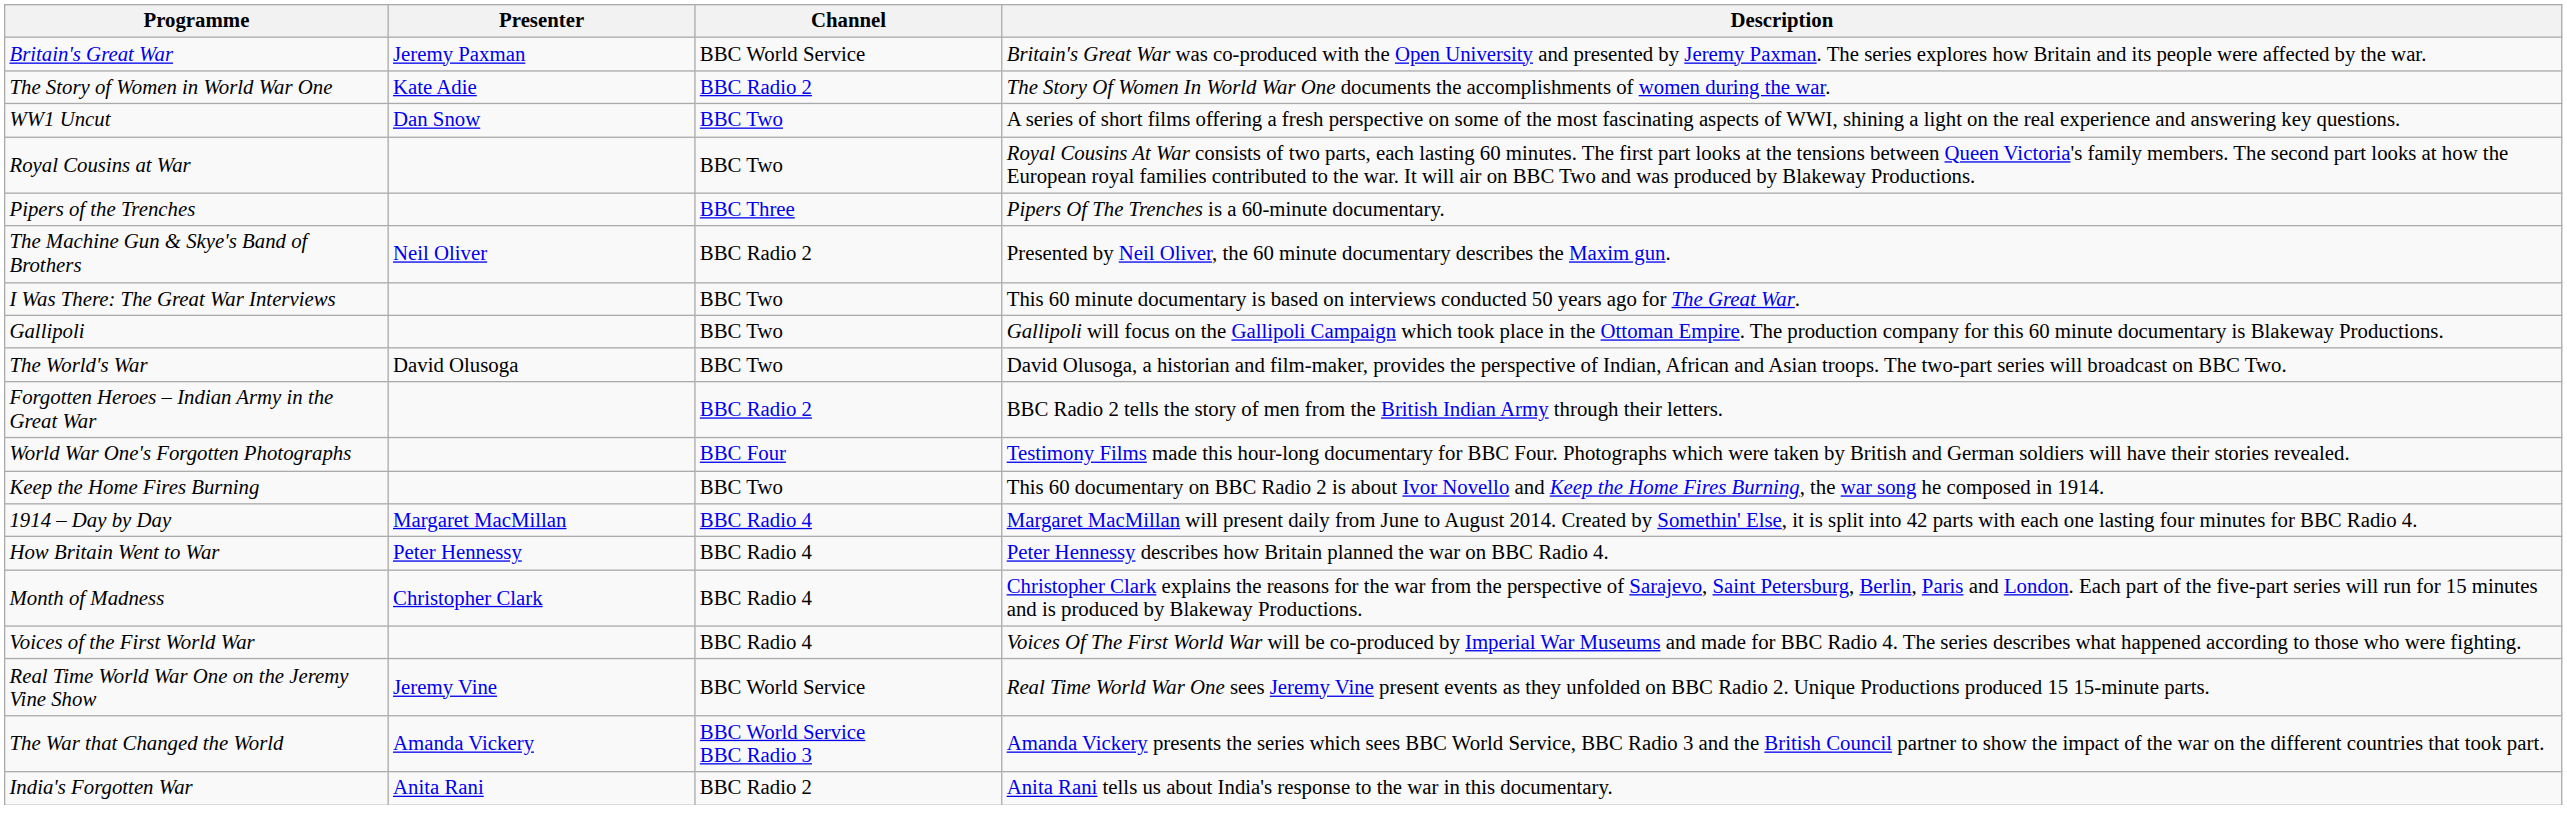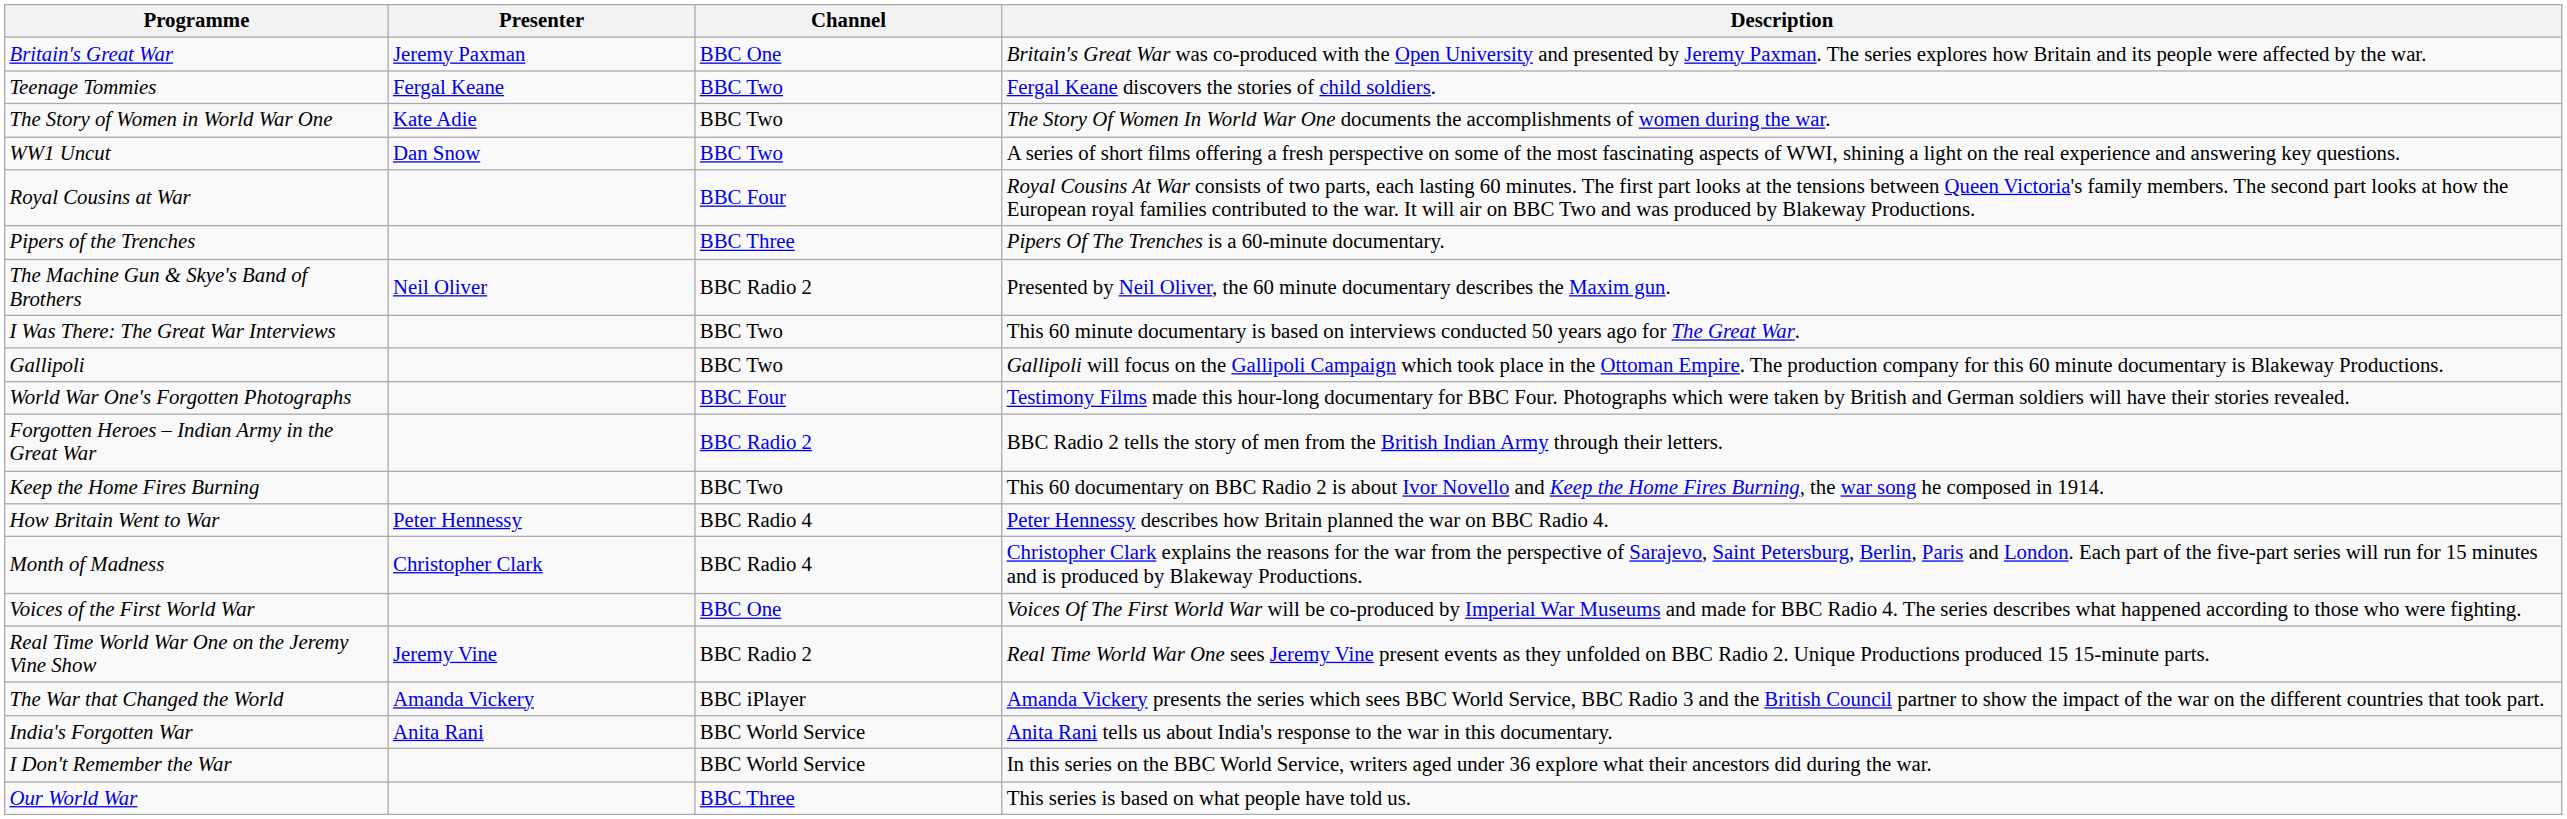 <table class="wikitable" vertical-align:top;">
 <tr>
 <th scope="col" style="width:15%">Programme</th>
 <th scope="col" style="width:12%">Presenter</th>
 <th scope="col" style="width:12%">Channel</th>
 <th scope="col">Description</th>
 </tr>
 <tr>
 <td><em><a href='#'>Britain's Great War</a></em></td>
 <td><a href='#'>Jeremy Paxman</a></td>
-<td>BBC World Service</td>
+<td><a href='#'>BBC One</a></td>
 <td><em>Britain's Great War</em> was co-produced with the <a href='#'>Open University</a> and presented by <a href='#'>Jeremy Paxman</a>. The series explores how Britain and its people were affected by the war.</td>
+</tr>
+<tr>
+<td><em>Teenage Tommies</em></td>
+<td><a href='#'>Fergal Keane</a></td>
+<td><a href='#'>BBC Two</a></td>
+<td><a href='#'>Fergal Keane</a> discovers the stories of <a href='#'>child soldiers</a>.</td>
 </tr>
 <tr>
 <td><em>The Story of Women in World War One</em></td>
 <td><a href='#'>Kate Adie</a></td>
-<td><a href='#'>BBC Radio 2</a></td>
+<td>BBC Two</td>
 <td><em>The Story Of Women In World War One</em> documents the accomplishments of <a href='#'>women during the war</a>.</td>
 </tr>
 <tr>
 <td><em>WW1 Uncut</em></td>
 <td><a href='#'>Dan Snow</a></td>
 <td><a href='#'>BBC Two</a></td>
 <td>A series of short films offering a fresh perspective on some of the most fascinating aspects of WWI, shining a light on the real experience and answering key questions.</td>
 </tr>
 <tr>
 <td><em>Royal Cousins at War</em></td>
 <td></td>
-<td>BBC Two</td>
+<td><a href='#'>BBC Four</a></td>
 <td><em>Royal Cousins At War</em> consists of two parts, each lasting 60 minutes. The first part looks at the tensions between <a href='#'>Queen Victoria</a>'s family members. The second part looks at how the European royal families contributed to the war. It will air on BBC Two and was produced by Blakeway Productions.</td>
 </tr>
 <tr>
 <td><em>Pipers of the Trenches</em></td>
 <td></td>
 <td><a href='#'>BBC Three</a></td>
 <td><em>Pipers Of The Trenches</em> is a 60-minute documentary.</td>
 </tr>
 <tr>
 <td><em>The Machine Gun & Skye's Band of Brothers</em></td>
 <td><a href='#'>Neil Oliver</a></td>
 <td>BBC Radio 2</td>
 <td>Presented by <a href='#'>Neil Oliver</a>, the 60 minute documentary describes the <a href='#'>Maxim gun</a>.</td>
 </tr>
 <tr>
 <td><em>I Was There: The Great War Interviews</em></td>
 <td></td>
 <td>BBC Two</td>
 <td>This 60 minute documentary is based on interviews conducted 50 years ago for <em><a href='#'>The Great War</a></em>.</td>
 </tr>
 <tr>
 <td><em>Gallipoli</em></td>
 <td></td>
 <td>BBC Two</td>
 <td><em>Gallipoli</em> will focus on the <a href='#'>Gallipoli Campaign</a> which took place in the <a href='#'>Ottoman Empire</a>. The production company for this 60 minute documentary is Blakeway Productions.</td>
 </tr>
 <tr>
-<td><em>The World's War</em></td>
-<td>David Olusoga</td>
-<td>BBC Two</td>
-<td>David Olusoga, a historian and film-maker, provides the perspective of Indian, African and Asian troops. The two-part series will broadcast on BBC Two.</td>
+<td><em>World War One's Forgotten Photographs</em></td>
+<td></td>
+<td><a href='#'>BBC Four</a></td>
+<td><a href='#'>Testimony Films</a> made this hour-long documentary for BBC Four. Photographs which were taken by British and German soldiers will have their stories revealed.</td>
 </tr>
 <tr>
 <td><em>Forgotten Heroes – Indian Army in the Great War</em></td>
 <td></td>
 <td><a href='#'>BBC Radio 2</a></td>
 <td>BBC Radio 2 tells the story of men from the <a href='#'>British Indian Army</a> through their letters.</td>
 </tr>
 <tr>
-<td><em>World War One's Forgotten Photographs</em></td>
-<td></td>
-<td><a href='#'>BBC Four</a></td>
-<td><a href='#'>Testimony Films</a> made this hour-long documentary for BBC Four. Photographs which were taken by British and German soldiers will have their stories revealed.</td>
-</tr>
-<tr>
 <td><em>Keep the Home Fires Burning</em></td>
 <td></td>
 <td>BBC Two</td>
 <td>This 60 documentary on BBC Radio 2 is about <a href='#'>Ivor Novello</a> and <em><a href='#'>Keep the Home Fires Burning</a></em>, the <a href='#'>war song</a> he composed in 1914.</td>
-</tr>
-<tr>
-<td><em>1914 – Day by Day</em></td>
-<td><a href='#'>Margaret MacMillan</a></td>
-<td><a href='#'>BBC Radio 4</a></td>
-<td><a href='#'>Margaret MacMillan</a> will present daily from June to August 2014. Created by <a href='#'>Somethin' Else</a>, it is split into 42 parts with each one lasting four minutes for BBC Radio 4.</td>
 </tr>
 <tr>
 <td><em>How Britain Went to War</em></td>
 <td><a href='#'>Peter Hennessy</a></td>
 <td>BBC Radio 4</td>
 <td><a href='#'>Peter Hennessy</a> describes how Britain planned the war on BBC Radio 4.</td>
 </tr>
 <tr>
 <td><em>Month of Madness</em></td>
 <td><a href='#'>Christopher Clark</a></td>
 <td>BBC Radio 4</td>
 <td><a href='#'>Christopher Clark</a> explains the reasons for the war from the perspective of <a href='#'>Sarajevo</a>, <a href='#'>Saint Petersburg</a>, <a href='#'>Berlin</a>, <a href='#'>Paris</a> and <a href='#'>London</a>. Each part of the five-part series will run for 15 minutes and is produced by Blakeway Productions.</td>
 </tr>
 <tr>
 <td><em>Voices of the First World War</em></td>
 <td></td>
-<td>BBC Radio 4</td>
+<td><a href='#'>BBC One</a></td>
 <td><em>Voices Of The First World War</em> will be co-produced by <a href='#'>Imperial War Museums</a> and made for BBC Radio 4. The series describes what happened according to those who were fighting.</td>
 </tr>
 <tr>
 <td><em>Real Time World War One on the Jeremy Vine Show</em></td>
 <td><a href='#'>Jeremy Vine</a></td>
-<td>BBC World Service</td>
+<td>BBC Radio 2</td>
 <td><em>Real Time World War One</em> sees <a href='#'>Jeremy Vine</a> present events as they unfolded on BBC Radio 2. Unique Productions produced 15 15-minute parts.</td>
 </tr>
 <tr>
 <td><em>The War that Changed the World</em></td>
 <td><a href='#'>Amanda Vickery</a></td>
-<td><a href='#'>BBC World Service</a><br><a href='#'>BBC Radio 3</a></td>
+<td>BBC iPlayer</td>
 <td><a href='#'>Amanda Vickery</a> presents the series which sees BBC World Service, BBC Radio 3 and the <a href='#'>British Council</a> partner to show the impact of the war on the different countries that took part.</td>
 </tr>
 <tr>
 <td><em>India's Forgotten War</em></td>
 <td><a href='#'>Anita Rani</a></td>
-<td>BBC Radio 2</td>
+<td>BBC World Service</td>
 <td><a href='#'>Anita Rani</a> tells us about India's response to the war in this documentary.</td>
+</tr>
+<tr>
+<td><em>I Don't Remember the War</em></td>
+<td></td>
+<td>BBC World Service</td>
+<td>In this series on the BBC World Service, writers aged under 36 explore what their ancestors did during the war.</td>
+</tr>
+<tr>
+<td><em><a href='#'>Our World War</a></em></td>
+<td></td>
+<td><a href='#'>BBC Three</a></td>
+<td>This series is based on what people have told us.</td>
 </tr>
 <tr>
 </tr>
 </table>
